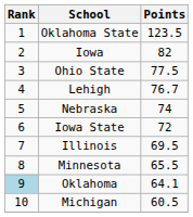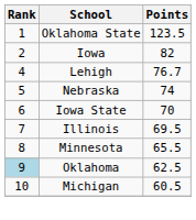 <table class="wikitable" style="text-align:center">
 <tr>
 <th>Rank</th>
 <th>School</th>
 <th>Points</th>
 </tr>
 <tr>
 <td>1</td>
 <td align=center>Oklahoma State</td>
 <td>123.5</td>
 </tr>
 <tr>
 <td>2</td>
 <td align=center>Iowa</td>
 <td>82</td>
 </tr>
 <tr>
-<td>3</td>
-<td align=center>Ohio State</td>
-<td>77.5</td>
-</tr>
-<tr>
 <td>4</td>
 <td align=center>Lehigh</td>
 <td>76.7</td>
 </tr>
 <tr>
 <td>5</td>
 <td align=center>Nebraska</td>
 <td>74</td>
 </tr>
 <tr>
 <td>6</td>
 <td align=center>Iowa State</td>
-<td>72</td>
+<td>70</td>
 </tr>
 <tr>
 <td>7</td>
 <td align=center>Illinois</td>
 <td>69.5</td>
 </tr>
 <tr>
 <td>8</td>
 <td align=center>Minnesota</td>
 <td>65.5</td>
 </tr>
 <tr>
 <td style="background: lightblue;">9</td>
 <td align=center>Oklahoma</td>
-<td>64.1</td>
+<td>62.5</td>
 </tr>
 <tr>
 <td>10</td>
 <td align=center>Michigan</td>
 <td>60.5</td>
 </tr>
 <tr>
 </tr>
 </table>
